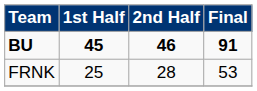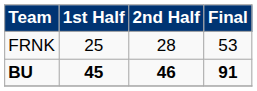 <table class="wikitable" align=right>
 <tr style="background: #003473; color: #FFFFFF">
 <td><strong>Team</strong></td>
 <td><strong>1st Half</strong></td>
 <td><strong>2nd Half</strong></td>
 <td><strong>Final</strong></td>
 </tr>
 <tr>
+<td>FRNK</td>
+<td align=center>25</td>
+<td align=center>28</td>
+<td align=center>53</td>
+</tr>
+<tr>
 <td><strong>BU</strong></td>
 <td align=center><strong>45</strong></td>
 <td align=center><strong>46</strong></td>
 <td align=center><strong>91</strong></td>
 </tr>
 <tr>
-<td>FRNK</td>
-<td align=center>25</td>
-<td align=center>28</td>
-<td align=center>53</td>
-</tr>
-<tr>
 </tr>
 </table>
